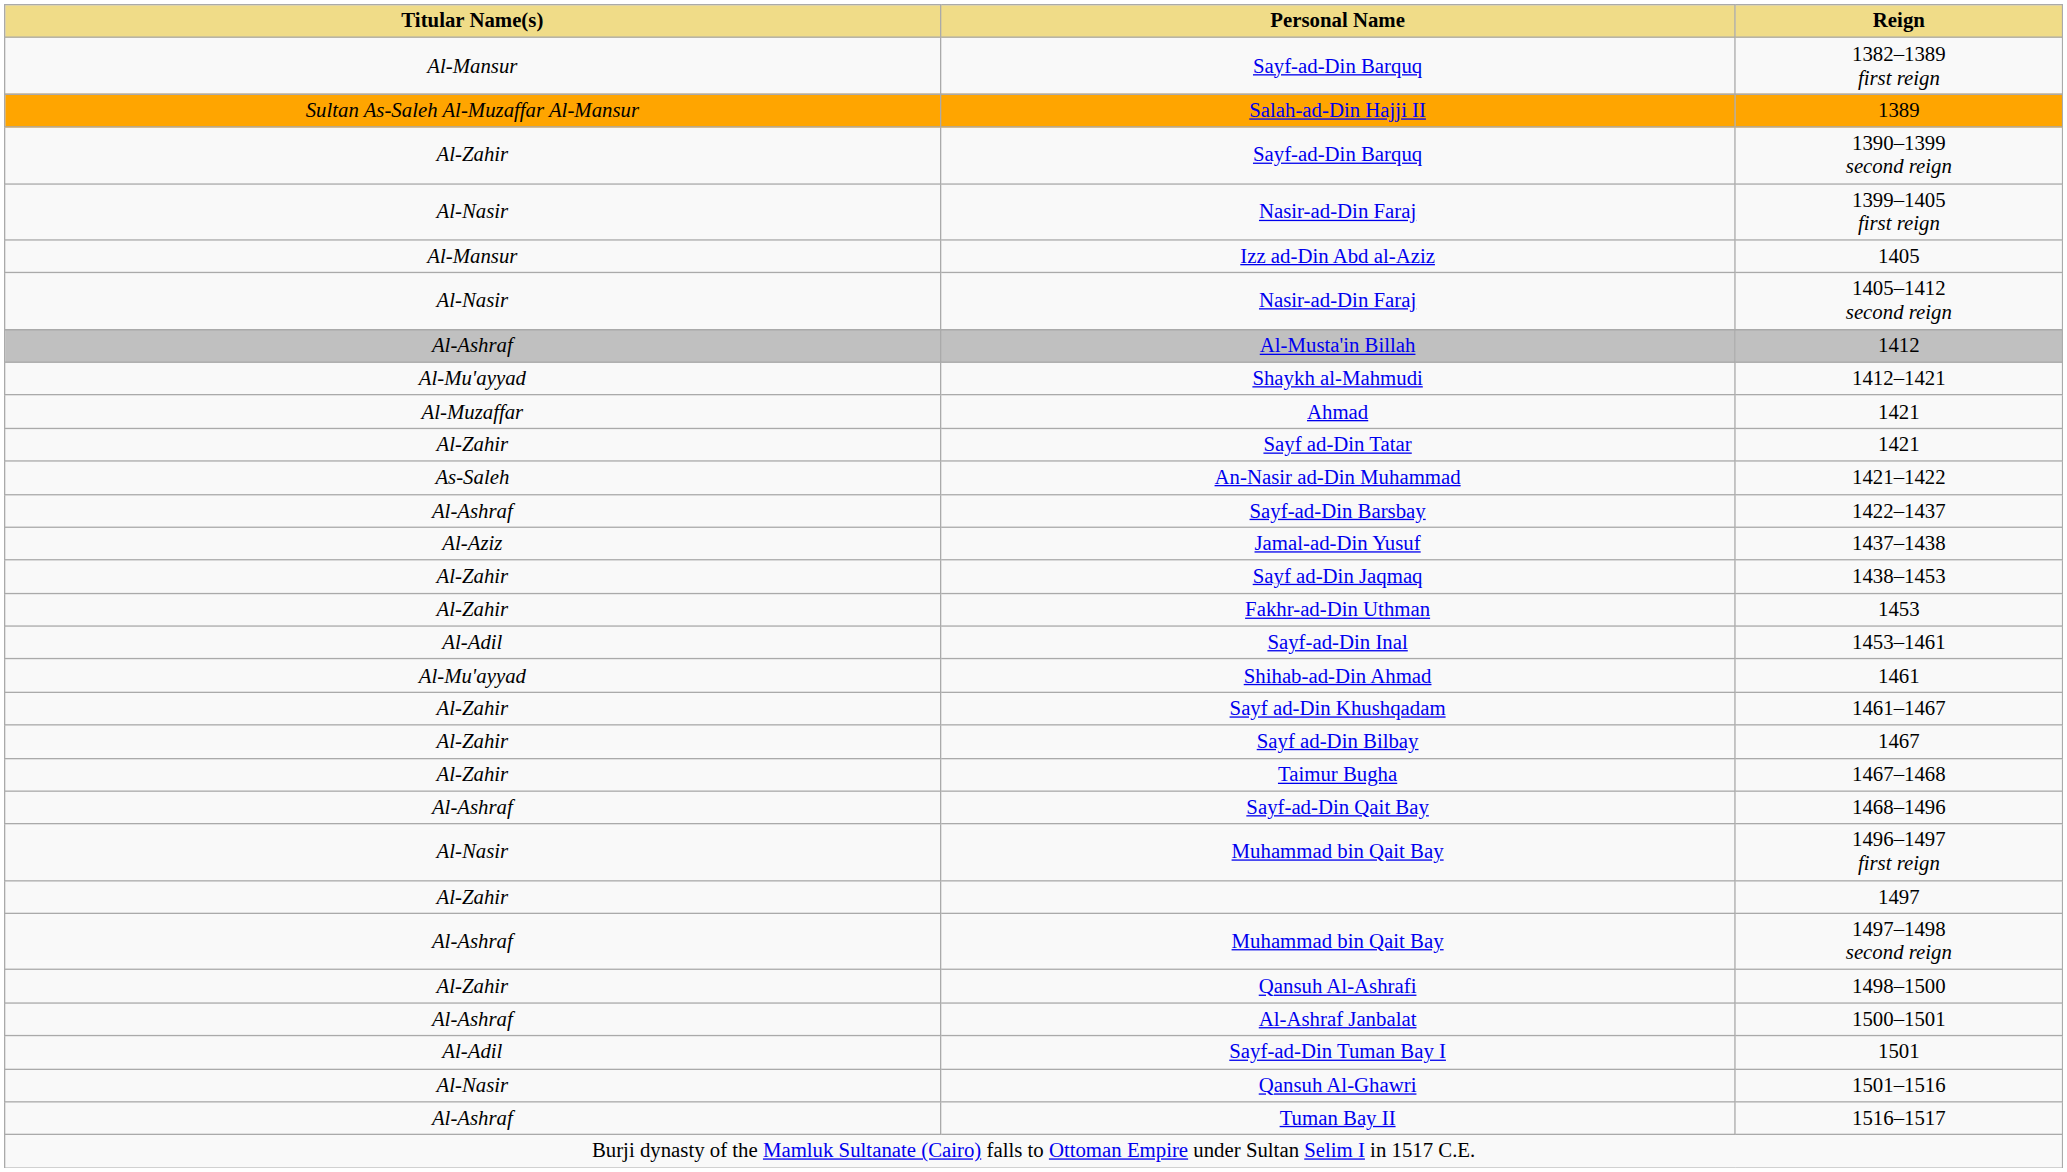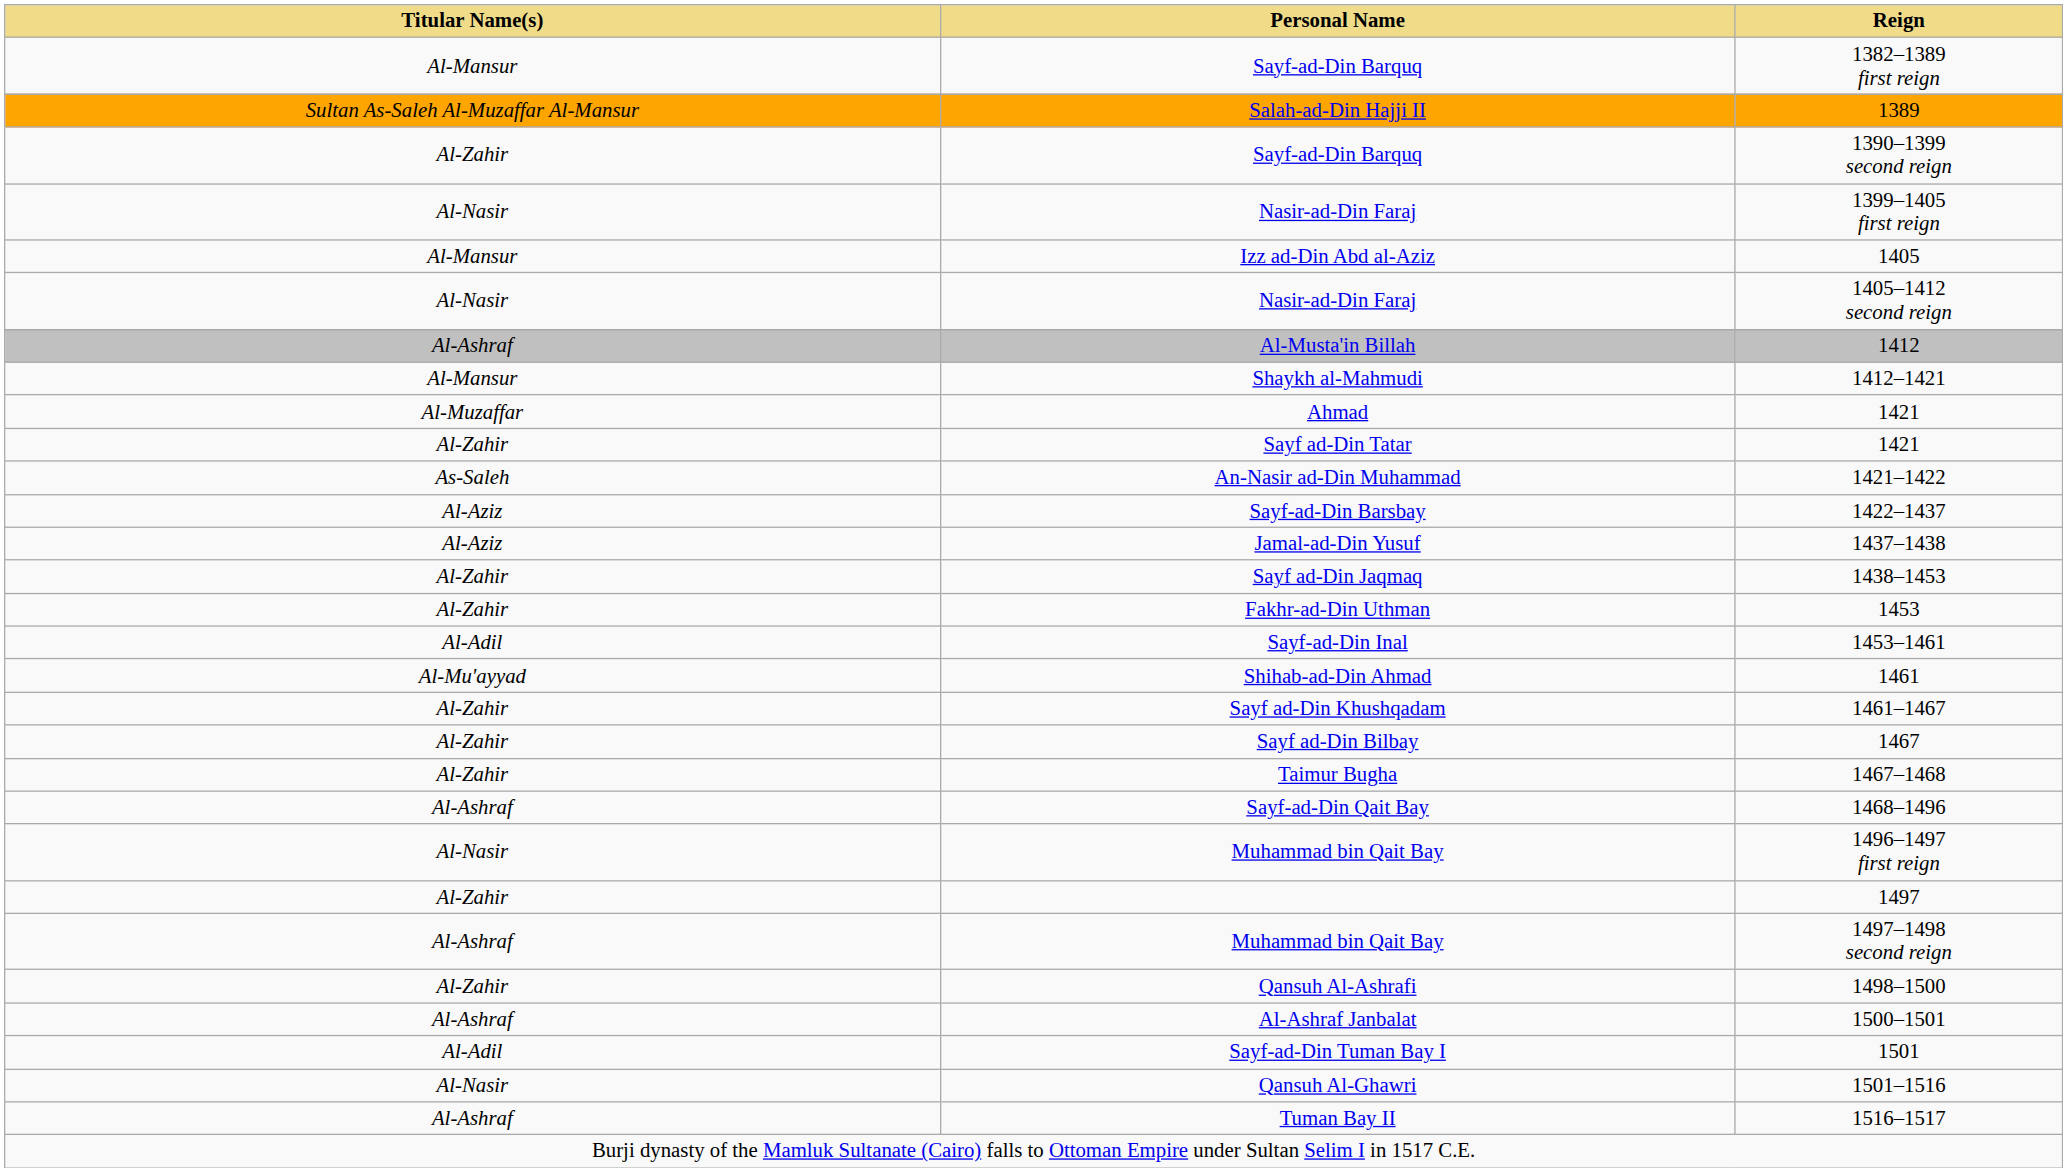 <table width=100% class="wikitable">
 <tr>
 <th style="background-color:#F0DC88" width=20%>Titular Name(s)</th>
 <th style="background-color:#F0DC88" width=17%>Personal Name</th>
 <th style="background-color:#F0DC88" width=7%>Reign</th>
 </tr>
 <tr>
 <td align="center"><em>Al-Mansur</em><br><small></small></td>
 <td align="center"><a href='#'>Sayf-ad-Din Barquq</a><br><small></small></td>
 <td align="center">1382–1389<br><em>first reign</em></td>
 </tr>
 <tr>
 </tr>
 <tr style="background:orange">
 <td align="center"><em>Sultan As-Saleh Al-Muzaffar Al-Mansur</em><br><small></small></td>
 <td align="center"><a href='#'>Salah-ad-Din Hajji II</a><br><small></small></td>
 <td align="center">1389</td>
 </tr>
 <tr>
 <td align="center"><em>Al-Zahir</em><br><small></small></td>
 <td align="center"><a href='#'>Sayf-ad-Din Barquq</a><br><small></small></td>
 <td align="center">1390–1399<br><em>second reign</em></td>
 </tr>
 <tr>
 <td align="center"><em>Al-Nasir</em><br><small></small></td>
 <td align="center"><a href='#'>Nasir-ad-Din Faraj</a><br><small></small></td>
 <td align="center">1399–1405<br><em>first reign</em></td>
 </tr>
 <tr>
 <td align="center"><em>Al-Mansur</em><br><small></small></td>
 <td align="center"><a href='#'>Izz ad-Din Abd al-Aziz</a><br><small></small></td>
 <td align="center">1405</td>
 </tr>
 <tr>
 <td align="center"><em>Al-Nasir</em><br><small></small></td>
 <td align="center"><a href='#'>Nasir-ad-Din Faraj</a><br><small></small></td>
 <td align="center">1405–1412<br><em>second reign</em></td>
 </tr>
 <tr>
 </tr>
 <tr style="background:silver">
 <td align="center"><em>Al-Ashraf</em><br><small></small></td>
 <td align="center"><a href='#'>Al-Musta'in Billah</a><br><small></small></td>
 <td align="center">1412</td>
 </tr>
 <tr>
-<td align="center"><em>Al-Mu'ayyad</em><br><small></small></td>
+<td align="center"><em>Al-Mansur</em><br><small></small></td>
 <td align="center"><a href='#'>Shaykh al-Mahmudi</a>  <br><small></small></td>
 <td align="center">1412–1421</td>
 </tr>
 <tr>
 <td align="center"><em>Al-Muzaffar</em><br><small></small></td>
 <td align="center"><a href='#'>Ahmad</a><br><small></small></td>
 <td align="center">1421</td>
 </tr>
 <tr>
 <td align="center"><em>Al-Zahir</em><br><small></small></td>
 <td align="center"><a href='#'>Sayf ad-Din Tatar</a>  <br><small></small></td>
 <td align="center">1421</td>
 </tr>
 <tr>
 <td align="center"><em>As-Saleh</em><br><small></small></td>
 <td align="center"><a href='#'>An-Nasir ad-Din Muhammad</a><br><small></small></td>
 <td align="center">1421–1422</td>
 </tr>
 <tr>
-<td align="center"><em>Al-Ashraf</em><br><small></small></td>
+<td align="center"><em>Al-Aziz</em><br><small></small></td>
 <td align="center"><a href='#'>Sayf-ad-Din Barsbay</a><br><small></small></td>
 <td align="center">1422–1437</td>
 </tr>
 <tr>
 <td align="center"><em>Al-Aziz</em><br><small></small></td>
 <td align="center"><a href='#'>Jamal-ad-Din Yusuf</a><br><small></small></td>
 <td align="center">1437–1438</td>
 </tr>
 <tr>
 <td align="center"><em>Al-Zahir</em><br><small></small></td>
 <td align="center"><a href='#'>Sayf ad-Din Jaqmaq</a><br><small></small></td>
 <td align="center">1438–1453</td>
 </tr>
 <tr>
 <td align="center"><em>Al-Zahir</em><br><small></small></td>
 <td align="center"><a href='#'>Fakhr-ad-Din Uthman</a><br><small></small></td>
 <td align="center">1453</td>
 </tr>
 <tr>
 <td align="center"><em>Al-Adil</em><br><small></small></td>
 <td align="center"><a href='#'>Sayf-ad-Din Inal</a><br><small></small></td>
 <td align="center">1453–1461</td>
 </tr>
 <tr>
 <td align="center"><em>Al-Mu'ayyad</em><br><small></small></td>
 <td align="center"><a href='#'>Shihab-ad-Din Ahmad</a><br><small></small></td>
 <td align="center">1461</td>
 </tr>
 <tr>
 <td align="center"><em>Al-Zahir</em><br><small></small></td>
 <td align="center"><a href='#'>Sayf ad-Din Khushqadam</a><br><small></small></td>
 <td align="center">1461–1467</td>
 </tr>
 <tr>
 <td align="center"><em>Al-Zahir</em><br><small></small></td>
 <td align="center"><a href='#'>Sayf ad-Din Bilbay</a><br><small></small></td>
 <td align="center">1467</td>
 </tr>
 <tr>
 <td align="center"><em>Al-Zahir</em><br><small></small></td>
 <td align="center"><a href='#'>Taimur Bugha</a><br><small></small></td>
 <td align="center">1467–1468</td>
 </tr>
 <tr>
 <td align="center"><em>Al-Ashraf</em><br><small></small></td>
 <td align="center"><a href='#'>Sayf-ad-Din Qait Bay</a><br><small></small></td>
 <td align="center">1468–1496</td>
 </tr>
 <tr>
 <td align="center"><em>Al-Nasir</em><br><small></small></td>
 <td align="center"><a href='#'>Muhammad bin Qait Bay</a><br><small></small></td>
 <td align="center">1496–1497 <br><em>first reign</em></td>
 </tr>
 <tr>
 <td align="center"><em>Al-Zahir</em><br><small></small></td>
 <td align="center"><br><small></small></td>
 <td align="center">1497</td>
 </tr>
 <tr>
 <td align="center"><em>Al-Ashraf </em><br><small></small></td>
 <td align="center"><a href='#'>Muhammad bin Qait Bay</a><br><small></small></td>
 <td align="center">1497–1498 <br><em>second reign</em></td>
 </tr>
 <tr>
 <td align="center"><em>Al-Zahir</em><br><small></small></td>
 <td align="center"><a href='#'>Qansuh Al-Ashrafi</a><br><small></small></td>
 <td align="center">1498–1500</td>
 </tr>
 <tr>
 <td align="center"><em>Al-Ashraf</em><br><small></small></td>
 <td align="center"><a href='#'>Al-Ashraf Janbalat</a><br><small></small></td>
 <td align="center">1500–1501</td>
 </tr>
 <tr>
 <td align="center"><em>Al-Adil</em><br><small></small></td>
 <td align="center"><a href='#'>Sayf-ad-Din Tuman Bay I</a><br><small></small></td>
 <td align="center">1501</td>
 </tr>
 <tr>
 <td align="center"><em>Al-Nasir</em><br><small></small></td>
 <td align="center"><a href='#'>Qansuh Al-Ghawri</a><br><small></small></td>
 <td align="center">1501–1516</td>
 </tr>
 <tr>
 <td align="center"><em>Al-Ashraf </em><br><small></small></td>
 <td align="center"><a href='#'>Tuman Bay II</a><br><small></small></td>
 <td align="center">1516–1517</td>
 </tr>
 <tr>
 <td colspan="4" align="center">Burji dynasty of the <a href='#'>Mamluk Sultanate (Cairo)</a> falls to <a href='#'>Ottoman Empire</a> under Sultan <a href='#'>Selim I</a> in 1517 C.E.</td>
 </tr>
 </table>
